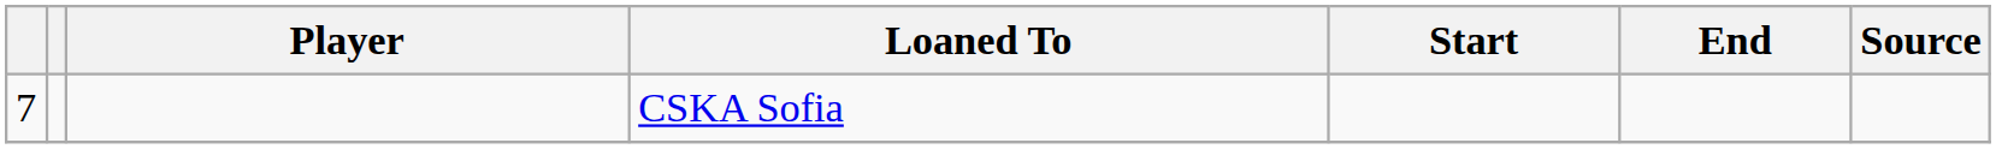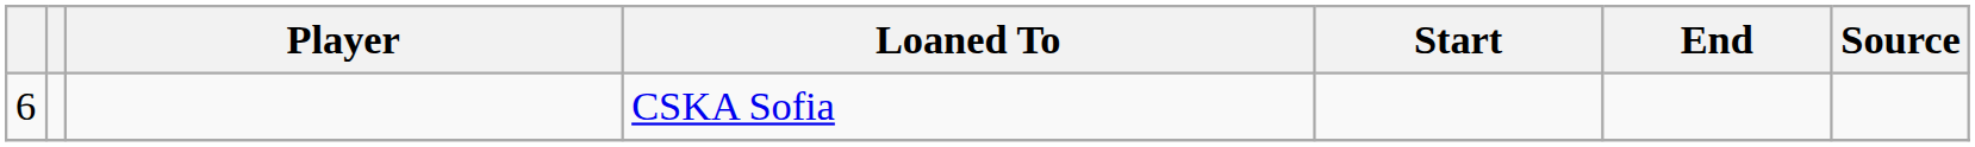 <table class="wikitable plainrowheaders sortable" style="font-size:95%">
 <tr>
 <th></th>
 <th></th>
 <th scope=col style="width:200px;"><strong>Player</strong></th>
 <th scope=col style="width:250px;"><strong>Loaned To</strong></th>
 <th scope=col style="width:100px;"><strong>Start</strong></th>
 <th scope=col style="width:78px;"><strong>End</strong></th>
 <th><strong>Source</strong></th>
 </tr>
 <tr>
-<td align=center>7</td>
+<td align=center>6</td>
 <td align=center></td>
 <td></td>
 <td> <a href='#'>CSKA Sofia</a></td>
 <td align=center></td>
 <td align=center></td>
 <td align=center></td>
 </tr>
 <tr>
 </tr>
 </table>
